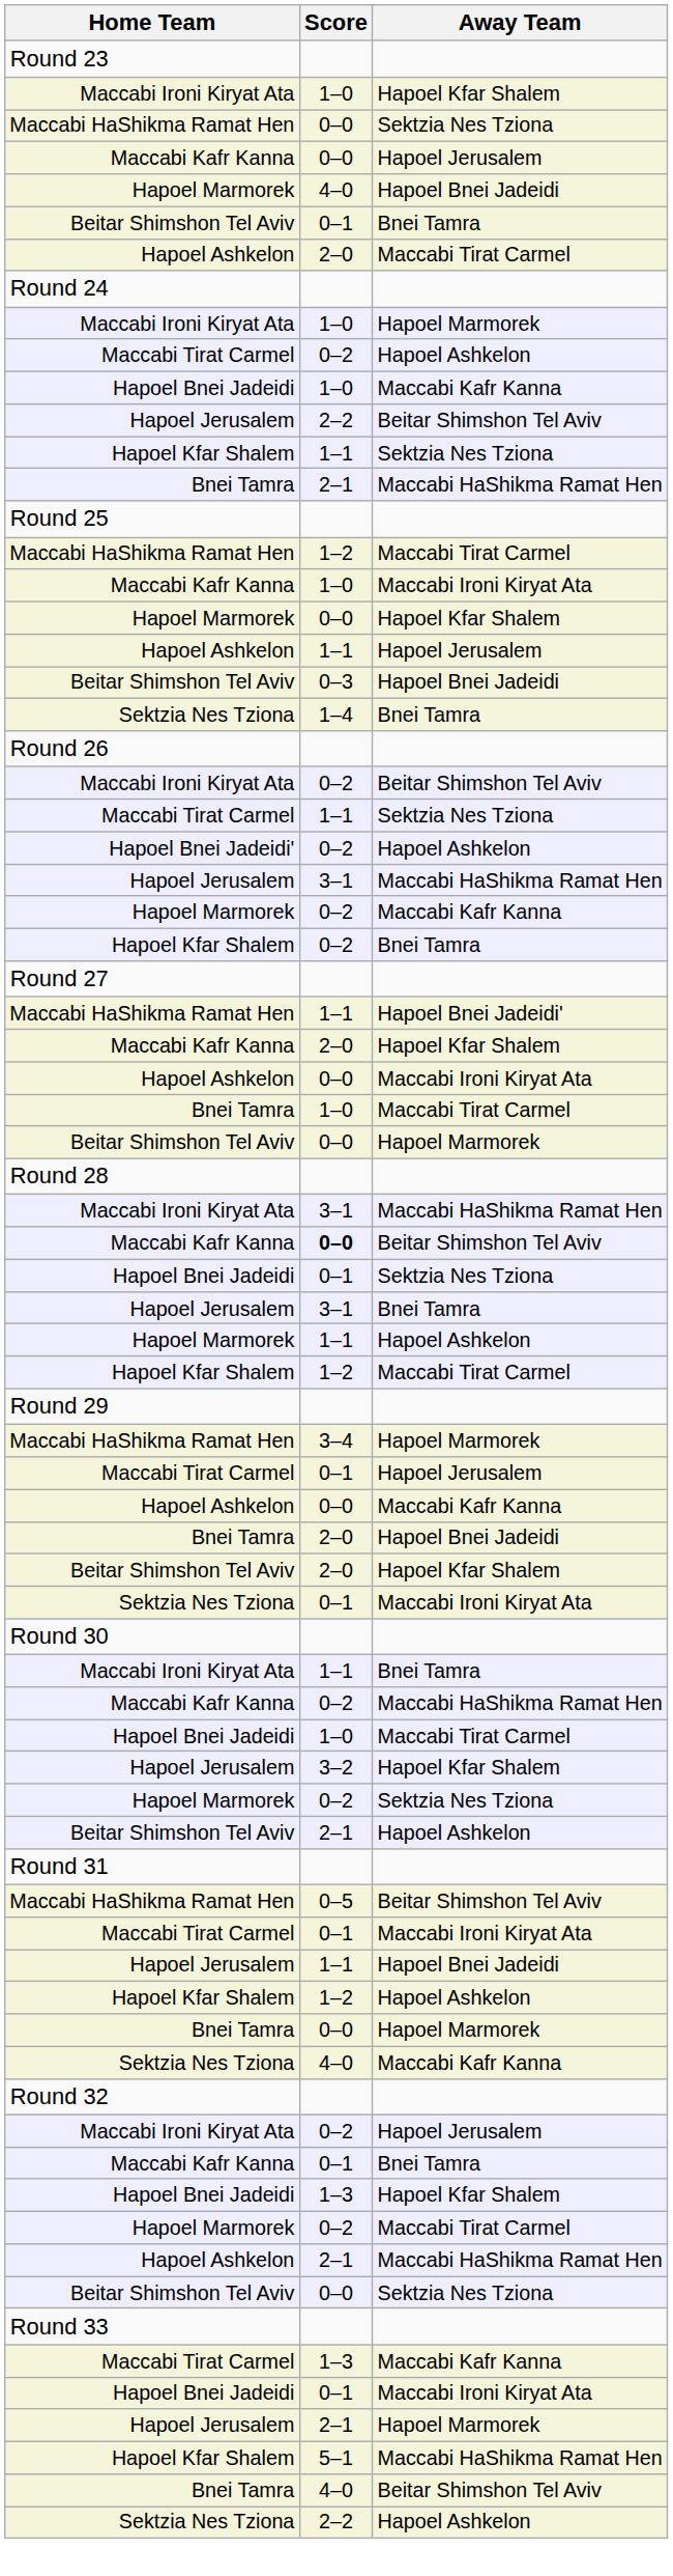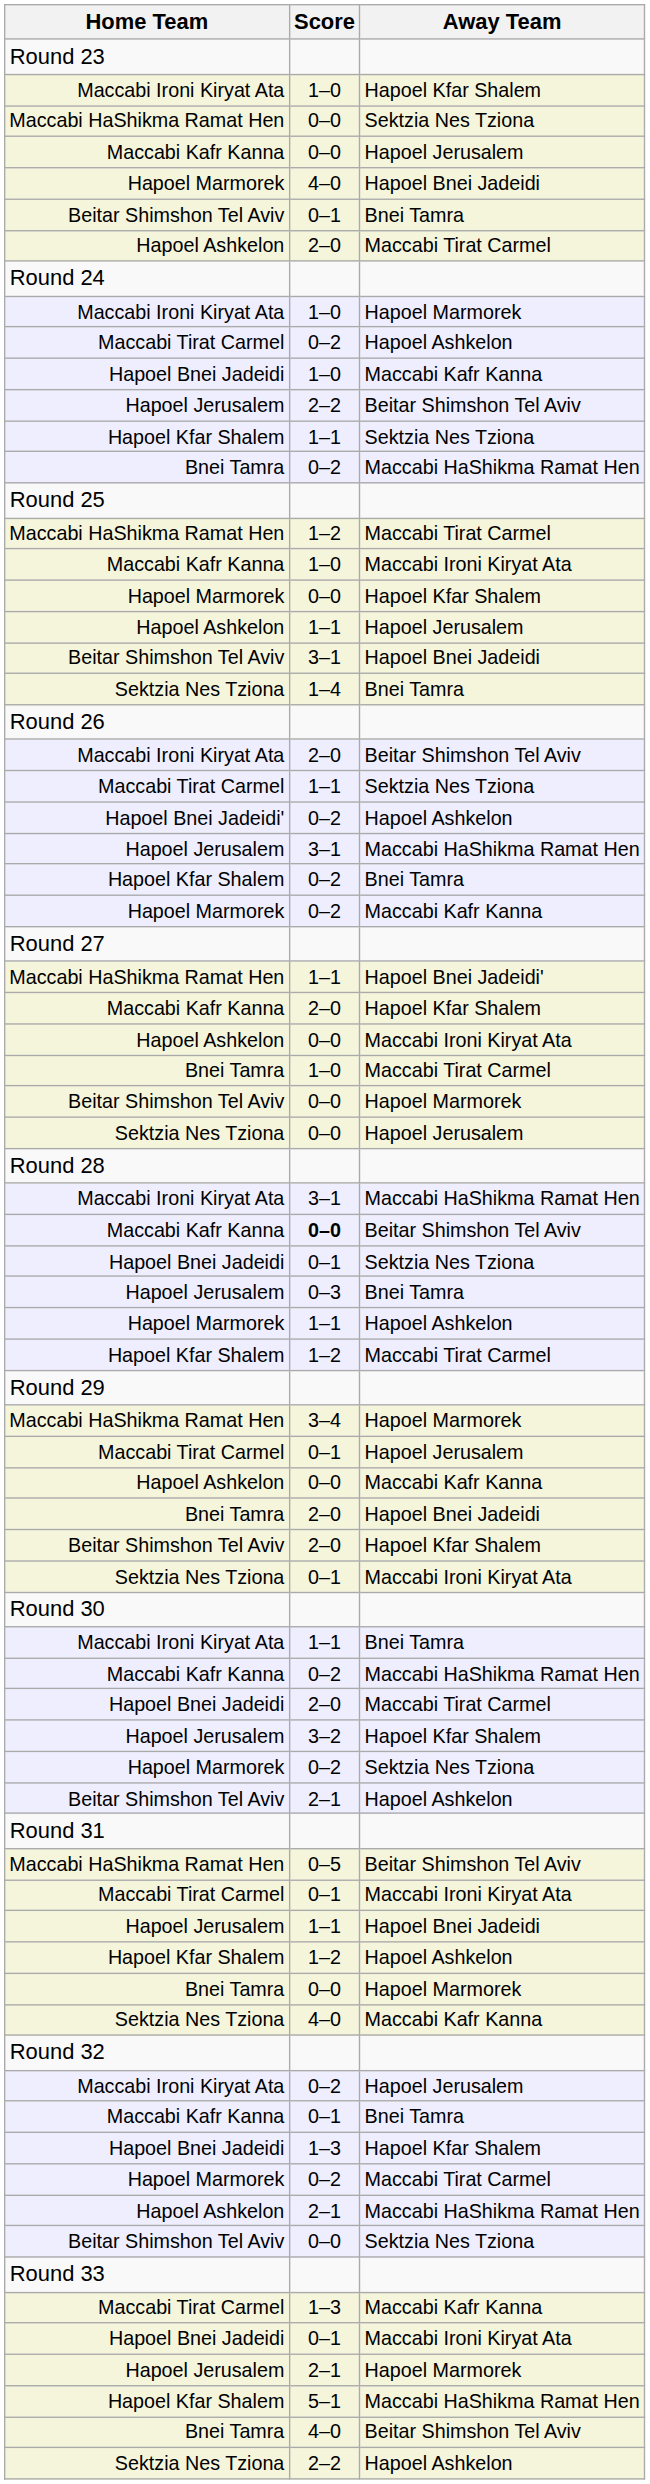 <table class="wikitable">
 <tr>
 <th>Home Team</th>
 <th>Score</th>
 <th>Away Team</th>
 </tr>
 <tr>
 <td>Round 23</td>
 <td></td>
 </tr>
 <tr style=font-size:90% bgcolor="#f5f5dc">
 <td align=right>Maccabi Ironi Kiryat Ata</td>
 <td align=center>1–0</td>
 <td>Hapoel Kfar Shalem</td>
 </tr>
 <tr style=font-size:90% bgcolor="#f5f5dc">
 <td align=right>Maccabi HaShikma Ramat Hen</td>
 <td align=center>0–0</td>
 <td>Sektzia Nes Tziona</td>
 </tr>
 <tr style=font-size:90% bgcolor="#f5f5dc">
 <td align=right>Maccabi Kafr Kanna</td>
 <td align=center>0–0</td>
 <td>Hapoel Jerusalem</td>
 </tr>
 <tr style=font-size:90% bgcolor="#f5f5dc">
 <td align=right>Hapoel Marmorek</td>
 <td align=center>4–0</td>
 <td>Hapoel Bnei Jadeidi</td>
 </tr>
 <tr style=font-size:90% bgcolor="#f5f5dc">
 <td align=right>Beitar Shimshon Tel Aviv</td>
 <td align=center>0–1</td>
 <td>Bnei Tamra</td>
 </tr>
 <tr style=font-size:90% bgcolor="#f5f5dc">
 <td align=right>Hapoel Ashkelon</td>
 <td align=center>2–0</td>
 <td>Maccabi Tirat Carmel</td>
 </tr>
 <tr>
 <td>Round 24</td>
 <td></td>
 </tr>
 <tr style=font-size:90% bgcolor="#eeeeff">
 <td align=right>Maccabi Ironi Kiryat Ata</td>
 <td align=center>1–0</td>
 <td>Hapoel Marmorek</td>
 </tr>
 <tr style=font-size:90% bgcolor="#eeeeff">
 <td align=right>Maccabi Tirat Carmel</td>
 <td align=center>0–2</td>
 <td>Hapoel Ashkelon</td>
 </tr>
 <tr style=font-size:90% bgcolor="#eeeeff">
 <td align=right>Hapoel Bnei Jadeidi</td>
 <td align=center>1–0</td>
 <td>Maccabi Kafr Kanna</td>
 </tr>
 <tr style=font-size:90% bgcolor="#eeeeff">
 <td align=right>Hapoel Jerusalem</td>
 <td align=center>2–2</td>
 <td>Beitar Shimshon Tel Aviv</td>
 </tr>
 <tr style=font-size:90% bgcolor="#eeeeff">
 <td align=right>Hapoel Kfar Shalem</td>
 <td align=center>1–1</td>
 <td>Sektzia Nes Tziona</td>
 </tr>
 <tr style=font-size:90% bgcolor="#eeeeff">
 <td align=right>Bnei Tamra</td>
-<td align=center>2–1</td>
+<td align=center>0–2</td>
 <td>Maccabi HaShikma Ramat Hen</td>
 </tr>
 <tr>
 <td>Round 25</td>
 <td></td>
 </tr>
 <tr style=font-size:90% bgcolor="#f5f5dc">
 <td align=right>Maccabi HaShikma Ramat Hen</td>
 <td align=center>1–2</td>
 <td>Maccabi Tirat Carmel</td>
 </tr>
 <tr style=font-size:90% bgcolor="#f5f5dc">
 <td align=right>Maccabi Kafr Kanna</td>
 <td align=center>1–0</td>
 <td>Maccabi Ironi Kiryat Ata</td>
 </tr>
 <tr style=font-size:90% bgcolor="#f5f5dc">
 <td align=right>Hapoel Marmorek</td>
 <td align=center>0–0</td>
 <td>Hapoel Kfar Shalem</td>
 </tr>
 <tr style=font-size:90% bgcolor="#f5f5dc">
 <td align=right>Hapoel Ashkelon</td>
 <td align=center>1–1</td>
 <td>Hapoel Jerusalem</td>
 </tr>
 <tr style=font-size:90% bgcolor="#f5f5dc">
 <td align=right>Beitar Shimshon Tel Aviv</td>
-<td align=center>0–3</td>
+<td align=center>3–1</td>
 <td>Hapoel Bnei Jadeidi</td>
 </tr>
 <tr style=font-size:90% bgcolor="#f5f5dc">
 <td align=right>Sektzia Nes Tziona</td>
 <td align=center>1–4</td>
 <td>Bnei Tamra</td>
 </tr>
 <tr>
 <td>Round 26</td>
 <td></td>
 </tr>
 <tr style=font-size:90% bgcolor="#eeeeff">
 <td align=right>Maccabi Ironi Kiryat Ata</td>
-<td align=center>0–2</td>
+<td align=center>2–0</td>
 <td>Beitar Shimshon Tel Aviv</td>
 </tr>
 <tr style=font-size:90% bgcolor="#eeeeff">
 <td align=right>Maccabi Tirat Carmel</td>
 <td align=center>1–1</td>
 <td>Sektzia Nes Tziona</td>
 </tr>
 <tr style=font-size:90% bgcolor="#eeeeff">
 <td align=right>Hapoel Bnei Jadeidi'</td>
 <td align=center>0–2</td>
 <td>Hapoel Ashkelon</td>
 </tr>
 <tr style=font-size:90% bgcolor="#eeeeff">
 <td align=right>Hapoel Jerusalem</td>
 <td align=center>3–1</td>
 <td>Maccabi HaShikma Ramat Hen</td>
 </tr>
 <tr style=font-size:90% bgcolor="#eeeeff">
+<td align=right>Hapoel Kfar Shalem</td>
+<td align=center>0–2</td>
+<td>Bnei Tamra</td>
+</tr>
+<tr style=font-size:90% bgcolor="#eeeeff">
 <td align=right>Hapoel Marmorek</td>
 <td align=center>0–2</td>
 <td>Maccabi Kafr Kanna</td>
-</tr>
-<tr style=font-size:90% bgcolor="#eeeeff">
-<td align=right>Hapoel Kfar Shalem</td>
-<td align=center>0–2</td>
-<td>Bnei Tamra</td>
 </tr>
 <tr>
 <td>Round 27</td>
 <td></td>
 </tr>
 <tr style=font-size:90% bgcolor="#f5f5dc">
 <td align=right>Maccabi HaShikma Ramat Hen</td>
 <td align=center>1–1</td>
 <td>Hapoel Bnei Jadeidi'</td>
 </tr>
 <tr style=font-size:90% bgcolor="#f5f5dc">
 <td align=right>Maccabi Kafr Kanna</td>
 <td align=center>2–0</td>
 <td>Hapoel Kfar Shalem</td>
 </tr>
 <tr style=font-size:90% bgcolor="#f5f5dc">
 <td align=right>Hapoel Ashkelon</td>
 <td align=center>0–0</td>
 <td>Maccabi Ironi Kiryat Ata</td>
 </tr>
 <tr style=font-size:90% bgcolor="#f5f5dc">
 <td align=right>Bnei Tamra</td>
 <td align=center>1–0</td>
 <td>Maccabi Tirat Carmel</td>
 </tr>
 <tr style=font-size:90% bgcolor="#f5f5dc">
 <td align=right>Beitar Shimshon Tel Aviv</td>
 <td align=center>0–0</td>
 <td>Hapoel Marmorek</td>
 </tr>
+<tr style=font-size:90% bgcolor="#f5f5dc">
+<td align=right>Sektzia Nes Tziona</td>
+<td align=center>0–0</td>
+<td>Hapoel Jerusalem</td>
+</tr>
 <tr>
 <td>Round 28</td>
 <td></td>
 </tr>
 <tr style=font-size:90% bgcolor="#eeeeff">
 <td align=right>Maccabi Ironi Kiryat Ata</td>
 <td align=center>3–1</td>
 <td>Maccabi HaShikma Ramat Hen</td>
 </tr>
 <tr style=font-size:90% bgcolor="#eeeeff">
 <td align=right>Maccabi Kafr Kanna</td>
 <td align=center><strong>0–0</strong></td>
 <td>Beitar Shimshon Tel Aviv</td>
 </tr>
 <tr style=font-size:90% bgcolor="#eeeeff">
 <td align=right>Hapoel Bnei Jadeidi</td>
 <td align=center>0–1</td>
 <td>Sektzia Nes Tziona</td>
 </tr>
 <tr style=font-size:90% bgcolor="#eeeeff">
 <td align=right>Hapoel Jerusalem</td>
-<td align=center>3–1</td>
+<td align=center>0–3</td>
 <td>Bnei Tamra</td>
 </tr>
 <tr style=font-size:90% bgcolor="#eeeeff">
 <td align=right>Hapoel Marmorek</td>
 <td align=center>1–1</td>
 <td>Hapoel Ashkelon</td>
 </tr>
 <tr style=font-size:90% bgcolor="#eeeeff">
 <td align=right>Hapoel Kfar Shalem</td>
 <td align=center>1–2</td>
 <td>Maccabi Tirat Carmel</td>
 </tr>
 <tr>
 <td>Round 29</td>
 <td></td>
 </tr>
 <tr style=font-size:90% bgcolor="#f5f5dc">
 <td align=right>Maccabi HaShikma Ramat Hen</td>
 <td align=center>3–4</td>
 <td>Hapoel Marmorek</td>
 </tr>
 <tr style=font-size:90% bgcolor="#f5f5dc">
 <td align=right>Maccabi Tirat Carmel</td>
 <td align=center>0–1</td>
 <td>Hapoel Jerusalem</td>
 </tr>
 <tr style=font-size:90% bgcolor="#f5f5dc">
 <td align=right>Hapoel Ashkelon</td>
 <td align=center>0–0</td>
 <td>Maccabi Kafr Kanna</td>
 </tr>
 <tr style=font-size:90% bgcolor="#f5f5dc">
 <td align=right>Bnei Tamra</td>
 <td align=center>2–0</td>
 <td>Hapoel Bnei Jadeidi</td>
 </tr>
 <tr style=font-size:90% bgcolor="#f5f5dc">
 <td align=right>Beitar Shimshon Tel Aviv</td>
 <td align=center>2–0</td>
 <td>Hapoel Kfar Shalem</td>
 </tr>
 <tr style=font-size:90% bgcolor="#f5f5dc">
 <td align=right>Sektzia Nes Tziona</td>
 <td align=center>0–1</td>
 <td>Maccabi Ironi Kiryat Ata</td>
 </tr>
 <tr>
 <td>Round 30</td>
 <td></td>
 </tr>
 <tr style=font-size:90% bgcolor="#eeeeff">
 <td align=right>Maccabi Ironi Kiryat Ata</td>
 <td align=center>1–1</td>
 <td>Bnei Tamra</td>
 </tr>
 <tr style=font-size:90% bgcolor="#eeeeff">
 <td align=right>Maccabi Kafr Kanna</td>
 <td align=center>0–2</td>
 <td>Maccabi HaShikma Ramat Hen</td>
 </tr>
 <tr style=font-size:90% bgcolor="#eeeeff">
 <td align=right>Hapoel Bnei Jadeidi</td>
-<td align=center>1–0</td>
+<td align=center>2–0</td>
 <td>Maccabi Tirat Carmel</td>
 </tr>
 <tr style=font-size:90% bgcolor="#eeeeff">
 <td align=right>Hapoel Jerusalem</td>
 <td align=center>3–2</td>
 <td>Hapoel Kfar Shalem</td>
 </tr>
 <tr style=font-size:90% bgcolor="#eeeeff">
 <td align=right>Hapoel Marmorek</td>
 <td align=center>0–2</td>
 <td>Sektzia Nes Tziona</td>
 </tr>
 <tr style=font-size:90% bgcolor="#eeeeff">
 <td align=right>Beitar Shimshon Tel Aviv</td>
 <td align=center>2–1</td>
 <td>Hapoel Ashkelon</td>
 </tr>
 <tr>
 <td>Round 31</td>
 <td></td>
 </tr>
 <tr style=font-size:90% bgcolor="#f5f5dc">
 <td align=right>Maccabi HaShikma Ramat Hen</td>
 <td align=center>0–5</td>
 <td>Beitar Shimshon Tel Aviv</td>
 </tr>
 <tr style=font-size:90% bgcolor="#f5f5dc">
 <td align=right>Maccabi Tirat Carmel</td>
 <td align=center>0–1</td>
 <td>Maccabi Ironi Kiryat Ata</td>
 </tr>
 <tr style=font-size:90% bgcolor="#f5f5dc">
 <td align=right>Hapoel Jerusalem</td>
 <td align=center>1–1</td>
 <td>Hapoel Bnei Jadeidi</td>
 </tr>
 <tr style=font-size:90% bgcolor="#f5f5dc">
 <td align=right>Hapoel Kfar Shalem</td>
 <td align=center>1–2</td>
 <td>Hapoel Ashkelon</td>
 </tr>
 <tr style=font-size:90% bgcolor="#f5f5dc">
 <td align=right>Bnei Tamra</td>
 <td align=center>0–0</td>
 <td>Hapoel Marmorek</td>
 </tr>
 <tr style=font-size:90% bgcolor="#f5f5dc">
 <td align=right>Sektzia Nes Tziona</td>
 <td align=center>4–0</td>
 <td>Maccabi Kafr Kanna</td>
 </tr>
 <tr>
 <td>Round 32</td>
 <td></td>
 </tr>
 <tr style=font-size:90% bgcolor="#eeeeff">
 <td align=right>Maccabi Ironi Kiryat Ata</td>
 <td align=center>0–2</td>
 <td>Hapoel Jerusalem</td>
 </tr>
 <tr style=font-size:90% bgcolor="#eeeeff">
 <td align=right>Maccabi Kafr Kanna</td>
 <td align=center>0–1</td>
 <td>Bnei Tamra</td>
 </tr>
 <tr style=font-size:90% bgcolor="#eeeeff">
 <td align=right>Hapoel Bnei Jadeidi</td>
 <td align=center>1–3</td>
 <td>Hapoel Kfar Shalem</td>
 </tr>
 <tr style=font-size:90% bgcolor="#eeeeff">
 <td align=right>Hapoel Marmorek</td>
 <td align=center>0–2</td>
 <td>Maccabi Tirat Carmel</td>
 </tr>
 <tr style=font-size:90% bgcolor="#eeeeff">
 <td align=right>Hapoel Ashkelon</td>
 <td align=center>2–1</td>
 <td>Maccabi HaShikma Ramat Hen</td>
 </tr>
 <tr style=font-size:90% bgcolor="#eeeeff">
 <td align=right>Beitar Shimshon Tel Aviv</td>
 <td align=center>0–0</td>
 <td>Sektzia Nes Tziona</td>
 </tr>
 <tr>
 <td>Round 33</td>
 <td></td>
 </tr>
 <tr style=font-size:90% bgcolor="#f5f5dc">
 <td align=right>Maccabi Tirat Carmel</td>
 <td align=center>1–3</td>
 <td>Maccabi Kafr Kanna</td>
 </tr>
 <tr style=font-size:90% bgcolor="#f5f5dc">
 <td align=right>Hapoel Bnei Jadeidi</td>
 <td align=center>0–1</td>
 <td>Maccabi Ironi Kiryat Ata</td>
 </tr>
 <tr style=font-size:90% bgcolor="#f5f5dc">
 <td align=right>Hapoel Jerusalem</td>
 <td align=center>2–1</td>
 <td>Hapoel Marmorek</td>
 </tr>
 <tr style=font-size:90% bgcolor="#f5f5dc">
 <td align=right>Hapoel Kfar Shalem</td>
 <td align=center>5–1</td>
 <td>Maccabi HaShikma Ramat Hen</td>
 </tr>
 <tr style=font-size:90% bgcolor="#f5f5dc">
 <td align=right>Bnei Tamra</td>
 <td align=center>4–0</td>
 <td>Beitar Shimshon Tel Aviv</td>
 </tr>
 <tr style=font-size:90% bgcolor="#f5f5dc">
 <td align=right>Sektzia Nes Tziona</td>
 <td align=center>2–2</td>
 <td>Hapoel Ashkelon</td>
 </tr>
 </table>
